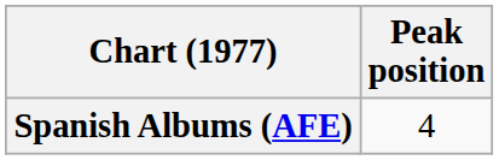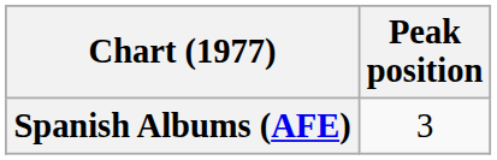 <table class="wikitable plainrowheaders" style="text-align:center">
 <tr>
 <th scope="col">Chart (1977)</th>
 <th scope="col">Peak<br> position</th>
 </tr>
 <tr>
 <th scope="row">Spanish Albums (<a href='#'>AFE</a>)</th>
-<td>4</td>
+<td>3</td>
 </tr>
 </table>
